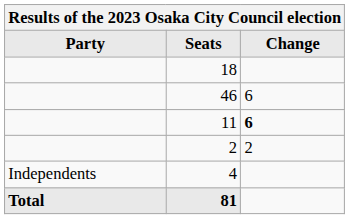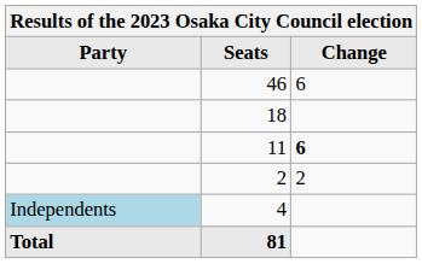 <table class="wikitable">
 <tr>
 <th colspan="3">Results of the 2023 Osaka City Council election</th>
 </tr>
 <tr>
 <th style="background-color:#E9E9E9" align=left>Party</th>
 <th style="background-color:#E9E9E9" align=right>Seats</th>
 <th style="background-color:#E9E9E9" align=right>Change</th>
 </tr>
 <tr>
 <td align=left></td>
-<td align="right">18</td>
-<td></td>
+<td align="right">46</td>
+<td>6</td>
 </tr>
 <tr>
 <td align=left></td>
-<td align="right">46</td>
-<td>6</td>
+<td align="right">18</td>
+<td></td>
 </tr>
 <tr>
 <td align=left></td>
 <td align="right">11</td>
 <td><strong>6</strong></td>
 </tr>
 <tr>
 <td align=left></td>
 <td align="right">2</td>
 <td>2</td>
 </tr>
 <tr>
-<td align=left>Independents</td>
+<td align=left style="background: lightblue;">Independents</td>
 <td align="right">4</td>
 <td></td>
 </tr>
 <tr>
 <td align=left style="background-color:#E9E9E9" align=left><strong>Total</strong></td>
 <td style="background-color:#E9E9E9" align=right><strong>81</strong></td>
 </tr>
 </table>
